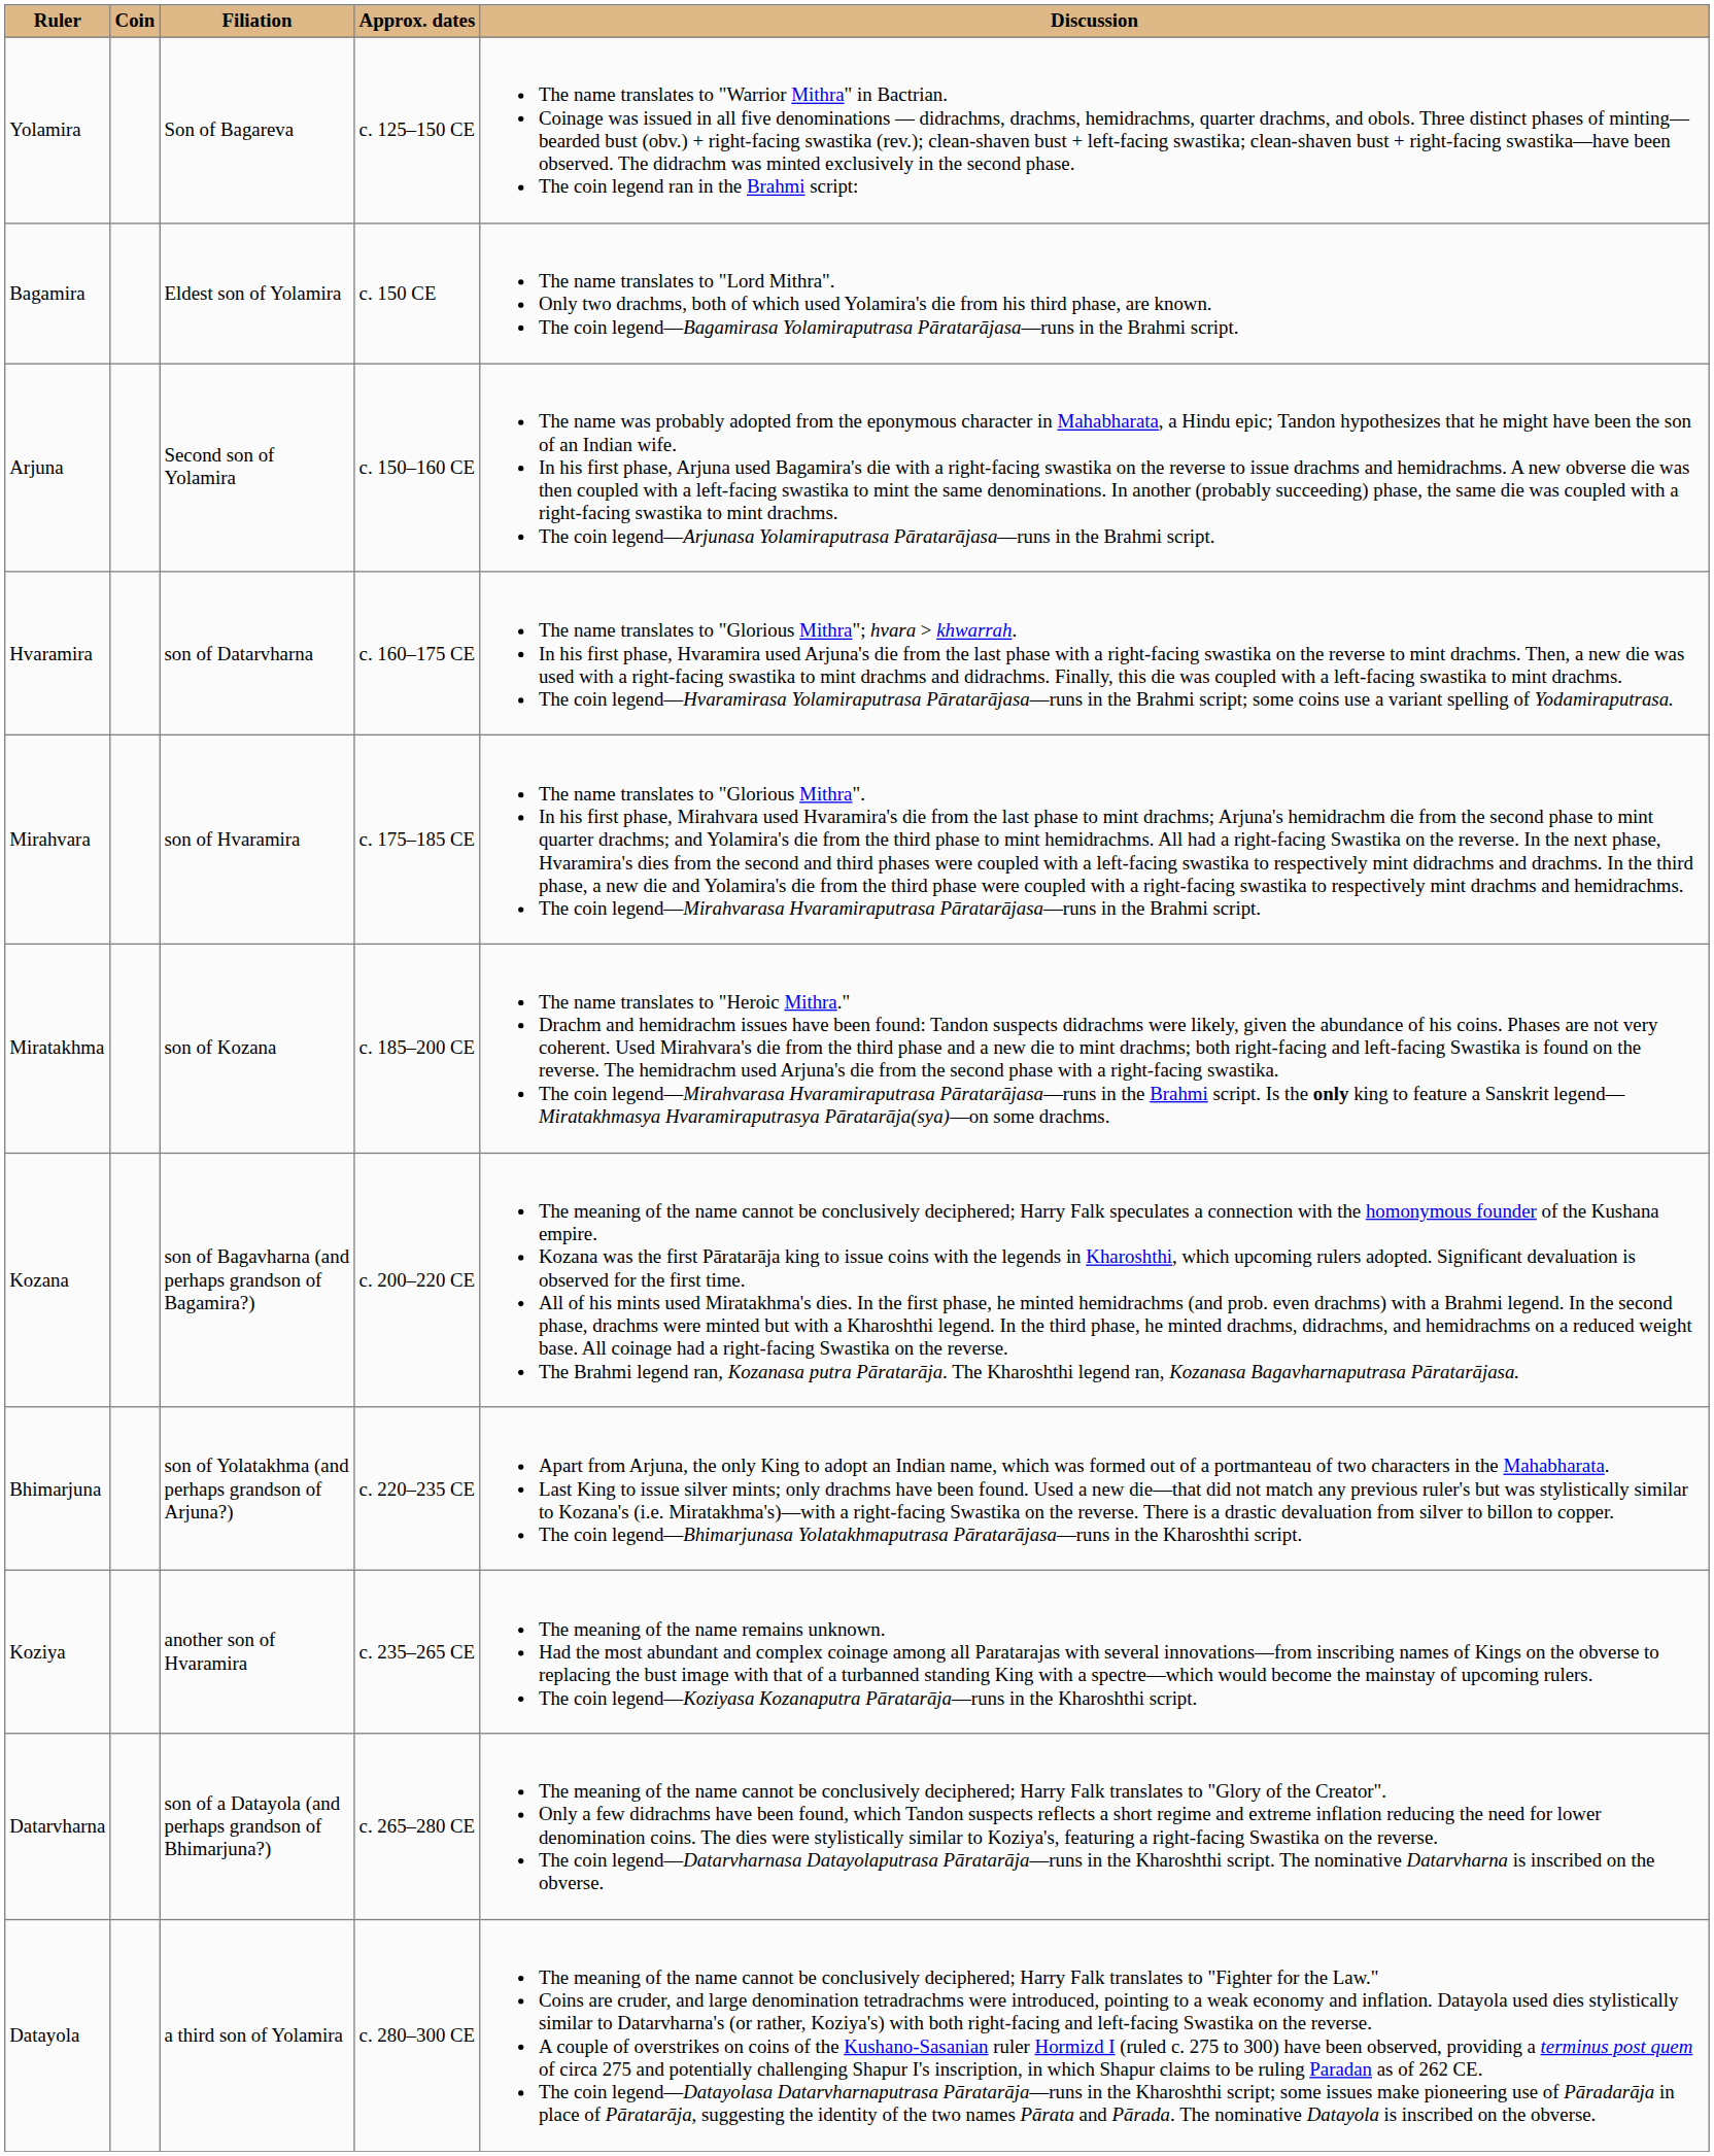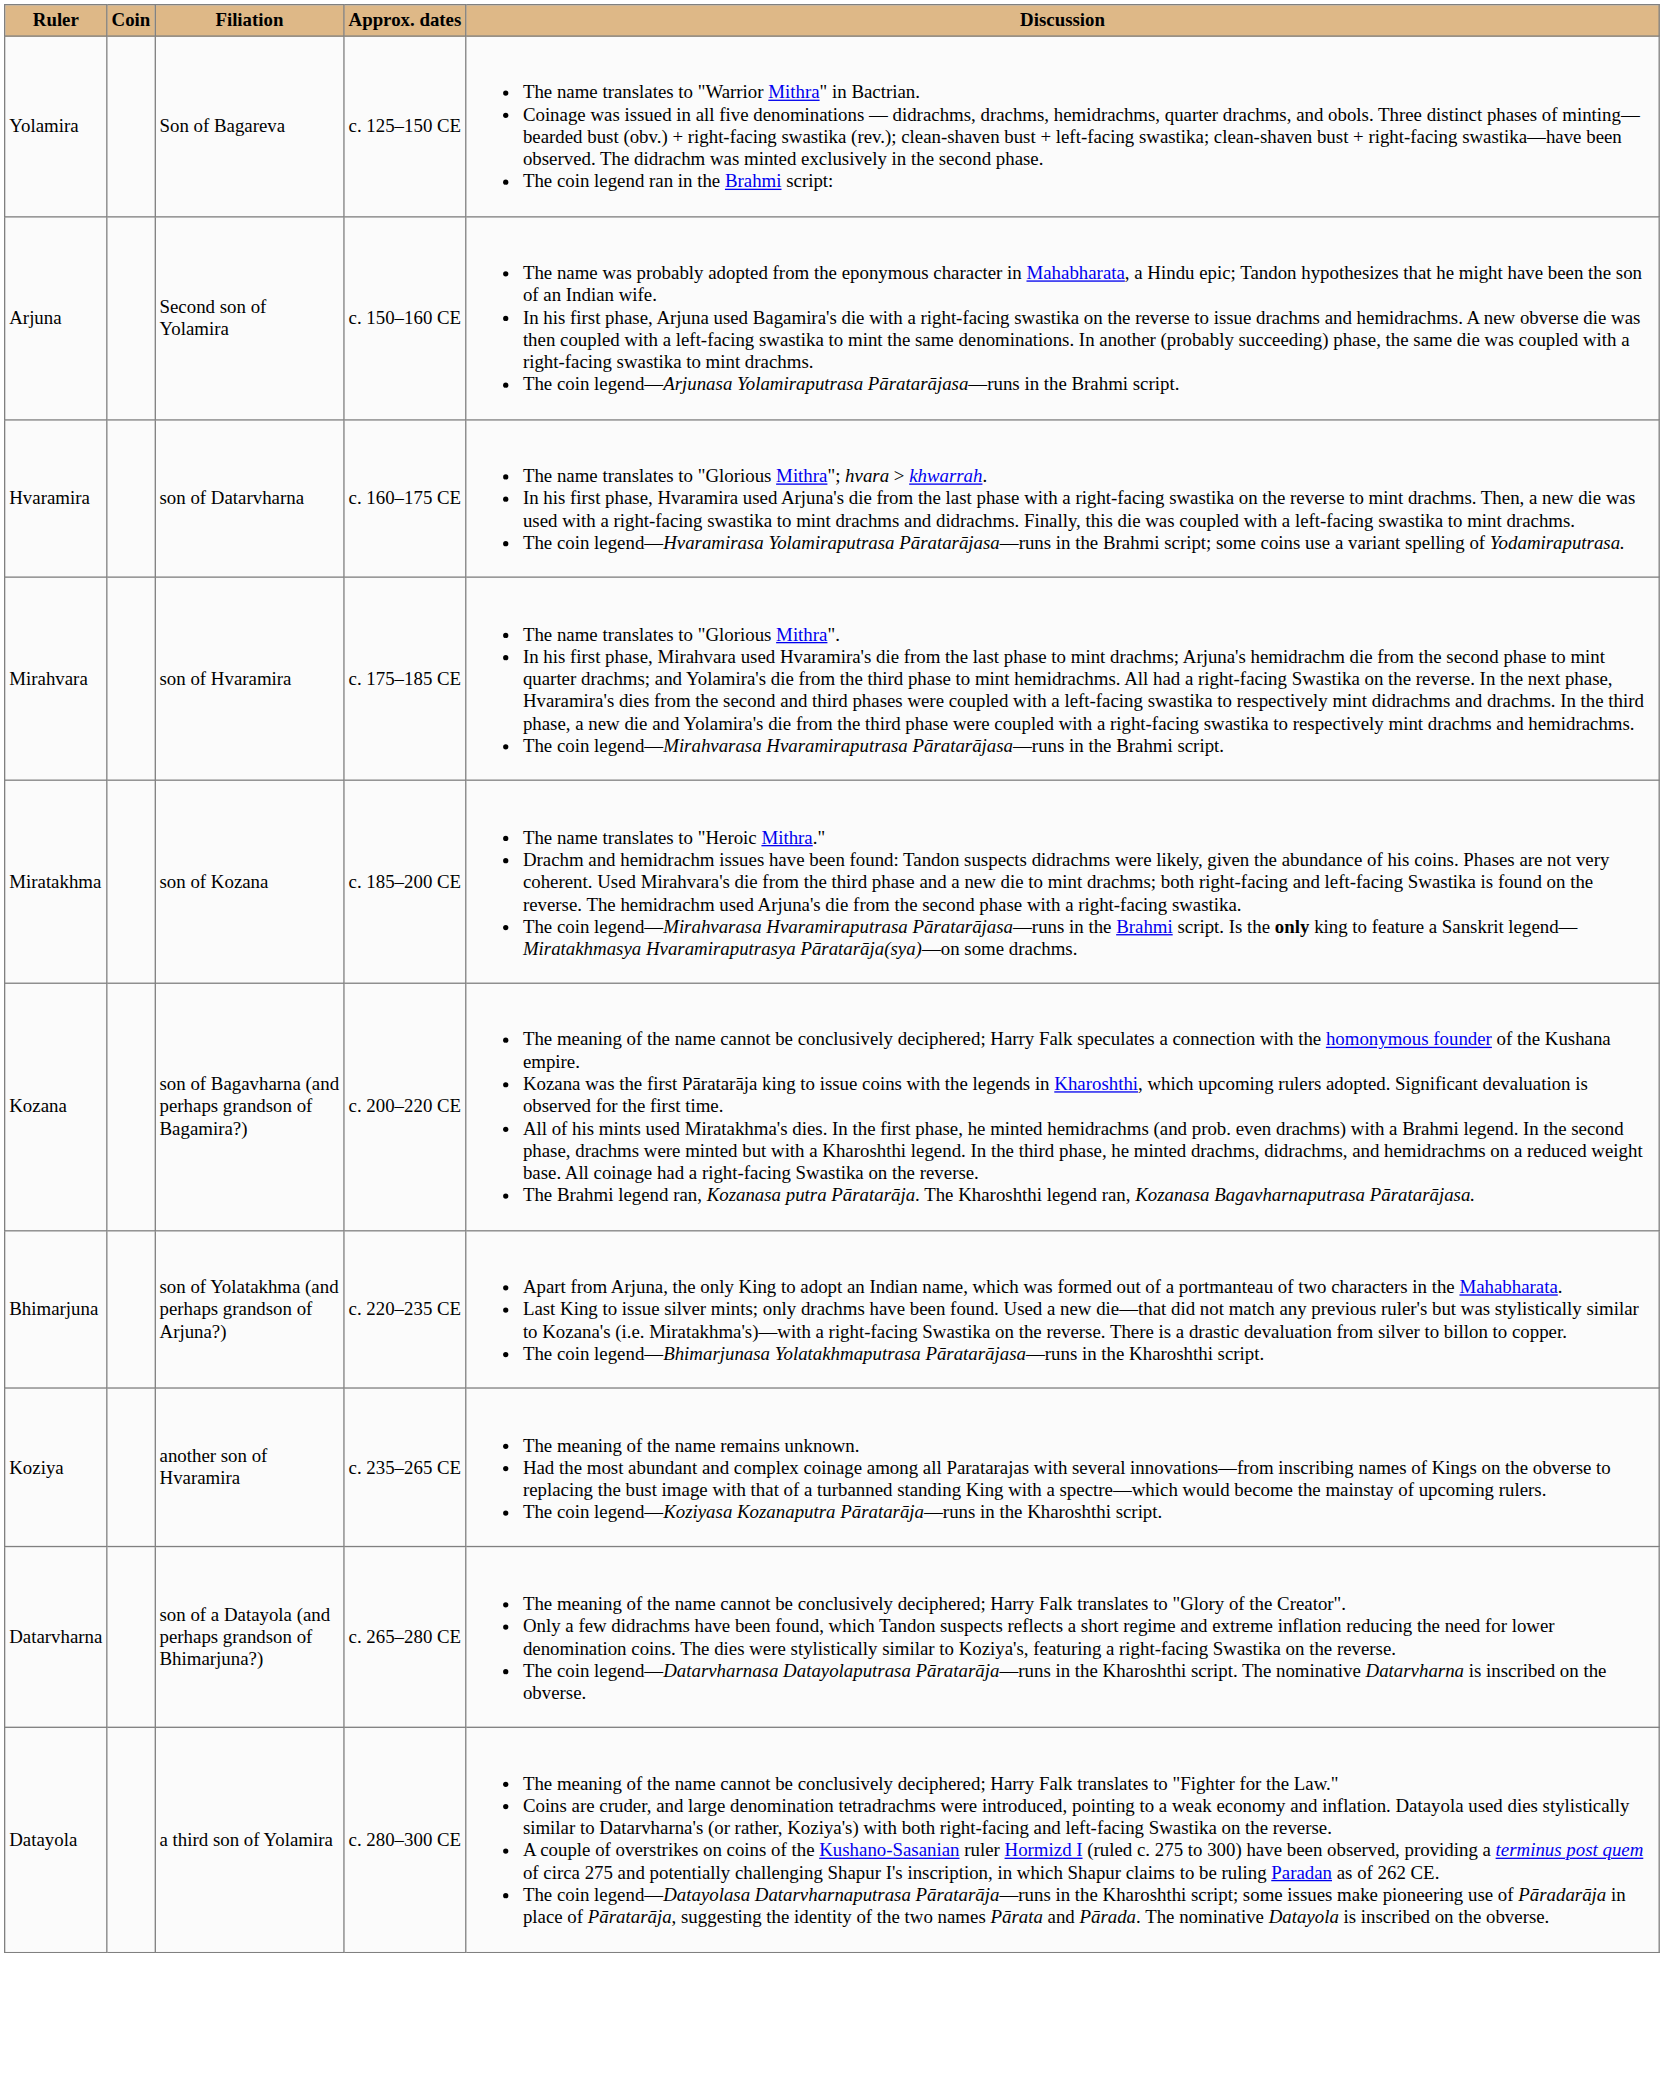 <table class="nowraplinks" cellspacing="0" cellpadding="3" rules="all" style="background:#fbfbfb; border-style: solid; border-width: 1px; font-size:90%; empty-cells:show; border-collapse:collapse">
 <tr bgcolor="#DEB887">
 <th>Ruler</th>
 <th>Coin</th>
 <th>Filiation</th>
 <th>Approx. dates</th>
 <th>Discussion</th>
 </tr>
 <tr>
 <td>Yolamira</td>
 <td></td>
 <td>Son of Bagareva</td>
 <td>c. 125–150 CE</td>
 <td><br><ul><li>The name translates to "Warrior <a href='#'>Mithra</a>" in Bactrian.</li><li>Coinage was issued in all five denominations — didrachms, drachms, hemidrachms, quarter drachms, and obols. Three distinct phases of minting—bearded bust (obv.) + right-facing swastika (rev.); clean-shaven bust + left-facing swastika; clean-shaven bust + right-facing swastika—have been observed. The didrachm was minted exclusively in the second phase.</li><li>The coin legend ran in the <a href='#'>Brahmi</a> script:</li></ul></td>
-</tr>
-<tr>
-<td>Bagamira</td>
-<td></td>
-<td>Eldest son of Yolamira</td>
-<td>c. 150 CE</td>
-<td><br><ul><li>The name translates to "Lord Mithra".</li><li>Only two drachms, both of which used Yolamira's die from his third phase, are known.</li><li>The coin legend—<em>Bagamirasa Yolamiraputrasa Pāratarājasa</em>—runs in the Brahmi script.</li></ul></td>
 </tr>
 <tr>
 <td>Arjuna</td>
 <td></td>
 <td>Second son of Yolamira</td>
 <td>c. 150–160 CE</td>
 <td><br><ul><li>The name was probably adopted from the eponymous character in <a href='#'>Mahabharata</a>, a Hindu epic; Tandon hypothesizes that he might have been the son of an Indian wife.</li><li>In his first phase, Arjuna used Bagamira's die with a right-facing swastika on the reverse to issue drachms and hemidrachms. A new obverse die was then coupled with a left-facing swastika to mint the same denominations. In another (probably succeeding) phase, the same die was coupled with a right-facing swastika to mint drachms.</li><li>The coin legend—<em>Arjunasa Yolamiraputrasa Pāratarājasa</em>—runs in the Brahmi script.</li></ul></td>
 </tr>
 <tr>
 <td>Hvaramira</td>
 <td></td>
 <td>son of Datarvharna</td>
 <td>c. 160–175 CE</td>
 <td><br><ul><li>The name translates to "Glorious <a href='#'>Mithra</a>"; <em>hvara</em> > <a href='#'><em>khwarrah</em></a>.</li><li>In his first phase, Hvaramira used Arjuna's die from the last phase with a right-facing swastika on the reverse to mint drachms. Then, a new die was used with a right-facing swastika to mint drachms and didrachms. Finally, this die was coupled with a left-facing swastika to mint drachms.</li><li>The coin legend—<em>Hvaramirasa Yolamiraputrasa Pāratarājasa</em>—runs in the Brahmi script; some coins use a variant spelling of <em>Yodamiraputrasa.</em></li></ul></td>
 </tr>
 <tr>
 <td>Mirahvara</td>
 <td></td>
 <td>son of Hvaramira</td>
 <td>c. 175–185 CE</td>
 <td><br><ul><li>The name translates to "Glorious <a href='#'>Mithra</a>".</li><li>In his first phase, Mirahvara used Hvaramira's die from the last phase to mint drachms; Arjuna's hemidrachm die from the second phase to mint quarter drachms; and Yolamira's die from the third phase to mint hemidrachms. All had a right-facing Swastika on the reverse. In the next phase, Hvaramira's dies from the second and third phases were coupled with a left-facing swastika to respectively mint didrachms and drachms. In the third phase, a new die and Yolamira's die from the third phase were coupled with a right-facing swastika to respectively mint drachms and hemidrachms.</li><li>The coin legend—<em>Mirahvarasa Hvaramiraputrasa Pāratarājasa</em>—runs in the Brahmi script.</li></ul></td>
 </tr>
 <tr>
 <td>Miratakhma</td>
 <td></td>
 <td>son of Kozana</td>
 <td>c. 185–200 CE</td>
 <td><br><ul><li>The name translates to "Heroic <a href='#'>Mithra</a>."</li><li>Drachm and hemidrachm issues have been found: Tandon suspects didrachms were likely, given the abundance of his coins. Phases are not very coherent. Used Mirahvara's die from the third phase and a new die to mint drachms; both right-facing and left-facing Swastika is found on the reverse. The hemidrachm used Arjuna's die from the second phase with a right-facing swastika.</li><li>The coin legend—<em>Mirahvarasa Hvaramiraputrasa Pāratarājasa</em>—runs in the <a href='#'>Brahmi</a> script. Is the <strong>only</strong> king to feature a Sanskrit legend—<em>Miratakhmasya Hvaramiraputrasya Pāratarāja(sya)</em>—on some drachms.</li></ul></td>
 </tr>
 <tr>
 <td>Kozana</td>
 <td></td>
 <td>son of Bagavharna (and perhaps grandson of Bagamira?)</td>
 <td>c. 200–220 CE</td>
 <td><br><ul><li>The meaning of the name cannot be conclusively deciphered; Harry Falk speculates a connection with the <a href='#'>homonymous founder</a> of the Kushana empire.</li><li>Kozana was the first Pāratarāja king to issue coins with the legends in <a href='#'>Kharoshthi</a>, which upcoming rulers adopted. Significant devaluation is observed for the first time.</li><li>All of his mints used Miratakhma's dies. In the first phase, he minted hemidrachms (and prob. even drachms) with a Brahmi legend. In the second phase, drachms were minted but with a Kharoshthi legend. In the third phase, he minted drachms, didrachms, and hemidrachms on a reduced weight base. All coinage had a right-facing Swastika on the reverse.</li><li>The Brahmi legend ran, <em>Kozanasa putra Pāratarāja</em>. The Kharoshthi legend ran, <em>Kozanasa Bagavharnaputrasa Pāratarājasa.</em></li></ul></td>
 </tr>
 <tr>
 <td>Bhimarjuna</td>
 <td></td>
 <td>son of Yolatakhma (and perhaps grandson of Arjuna?)</td>
 <td>c. 220–235 CE</td>
 <td><br><ul><li>Apart from Arjuna, the only King to adopt an Indian name, which was formed out of a portmanteau of two characters in the <a href='#'>Mahabharata</a>.</li><li>Last King to issue silver mints; only drachms have been found. Used a new die—that did not match any previous ruler's but was stylistically similar to Kozana's (i.e. Miratakhma's)—with a right-facing Swastika on the reverse. There is a drastic devaluation from silver to billon to copper.</li><li>The coin legend—<em>Bhimarjunasa Yolatakhmaputrasa Pāratarājasa</em>—runs in the Kharoshthi script.</li></ul></td>
 </tr>
 <tr>
 <td>Koziya</td>
 <td></td>
 <td>another son of Hvaramira</td>
 <td>c. 235–265 CE</td>
 <td><br><ul><li>The meaning of the name remains unknown.</li><li>Had the most abundant and complex coinage among all Paratarajas with several innovations—from inscribing names of Kings on the obverse to replacing the bust image with that of a turbanned standing King with a spectre—which would become the mainstay of upcoming rulers.</li><li>The coin legend—<em>Koziyasa Kozanaputra Pāratarāja</em>—runs in the Kharoshthi script.</li></ul></td>
 </tr>
 <tr>
 <td>Datarvharna</td>
 <td></td>
 <td>son of a Datayola (and perhaps grandson of Bhimarjuna?)</td>
 <td>c. 265–280 CE</td>
 <td><br><ul><li>The meaning of the name cannot be conclusively deciphered; Harry Falk translates to "Glory of the Creator".</li><li>Only a few didrachms have been found, which Tandon suspects reflects a short regime and extreme inflation reducing the need for lower denomination coins. The dies were stylistically similar to Koziya's, featuring a right-facing Swastika on the reverse.</li><li>The coin legend—<em>Datarvharnasa Datayolaputrasa Pāratarāja</em>—runs in the Kharoshthi script. The nominative <em>Datarvharna</em> is inscribed on the obverse.</li></ul></td>
 </tr>
 <tr>
 <td>Datayola</td>
 <td></td>
 <td>a third son of Yolamira</td>
 <td>c. 280–300 CE</td>
 <td><br><ul><li>The meaning of the name cannot be conclusively deciphered; Harry Falk translates to "Fighter for the Law."</li><li>Coins are cruder, and large denomination tetradrachms were introduced, pointing to a weak economy and inflation. Datayola used dies stylistically similar to Datarvharna's (or rather, Koziya's) with both right-facing and left-facing Swastika on the reverse.</li><li>A couple of overstrikes on coins of the <a href='#'>Kushano-Sasanian</a> ruler <a href='#'>Hormizd I</a> (ruled c. 275 to 300) have been observed, providing a <em><a href='#'>terminus post quem</a></em> of circa 275 and potentially challenging Shapur I's inscription, in which Shapur claims to be ruling <a href='#'>Paradan</a> as of 262 CE.</li><li>The coin legend—<em>Datayolasa Datarvharnaputrasa Pāratarāja</em>—runs in the Kharoshthi script; some issues make pioneering use of <em>Pāradarāja</em> in place of <em>Pāratarāja</em>, suggesting the identity of the two names <em>Pārata</em> and <em>Pārada</em>. The nominative <em>Datayola</em> is inscribed on the obverse.</li></ul></td>
 </tr>
 </table>
